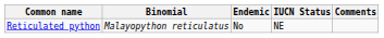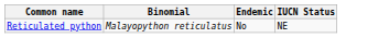 <table class="wikitable">
 <tr>
 <th>Common name</th>
 <th>Binomial</th>
 <th>Endemic</th>
 <th>IUCN Status</th>
-<th>Comments</th>
 </tr>
 <tr>
 <td><a href='#'>Reticulated python</a></td>
 <td><em>Malayopython reticulatus</em></td>
 <td>No</td>
 <td>NE</td>
-<td></td>
 </tr>
 </table>
